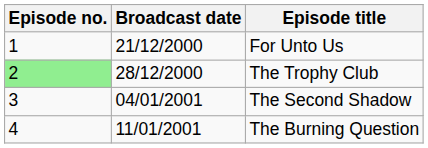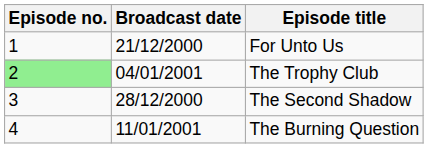 <table class="wikitable">
 <tr>
 <th>Episode no.</th>
 <th>Broadcast date</th>
 <th>Episode title</th>
 </tr>
 <tr>
 <td>1</td>
 <td>21/12/2000</td>
 <td>For Unto Us</td>
 </tr>
 <tr>
 <td style="background: lightgreen;">2</td>
-<td>28/12/2000</td>
+<td>04/01/2001</td>
 <td>The Trophy Club</td>
 </tr>
 <tr>
 <td>3</td>
-<td>04/01/2001</td>
+<td>28/12/2000</td>
 <td>The Second Shadow</td>
 </tr>
 <tr>
 <td>4</td>
 <td>11/01/2001</td>
 <td>The Burning Question</td>
 </tr>
 </table>
